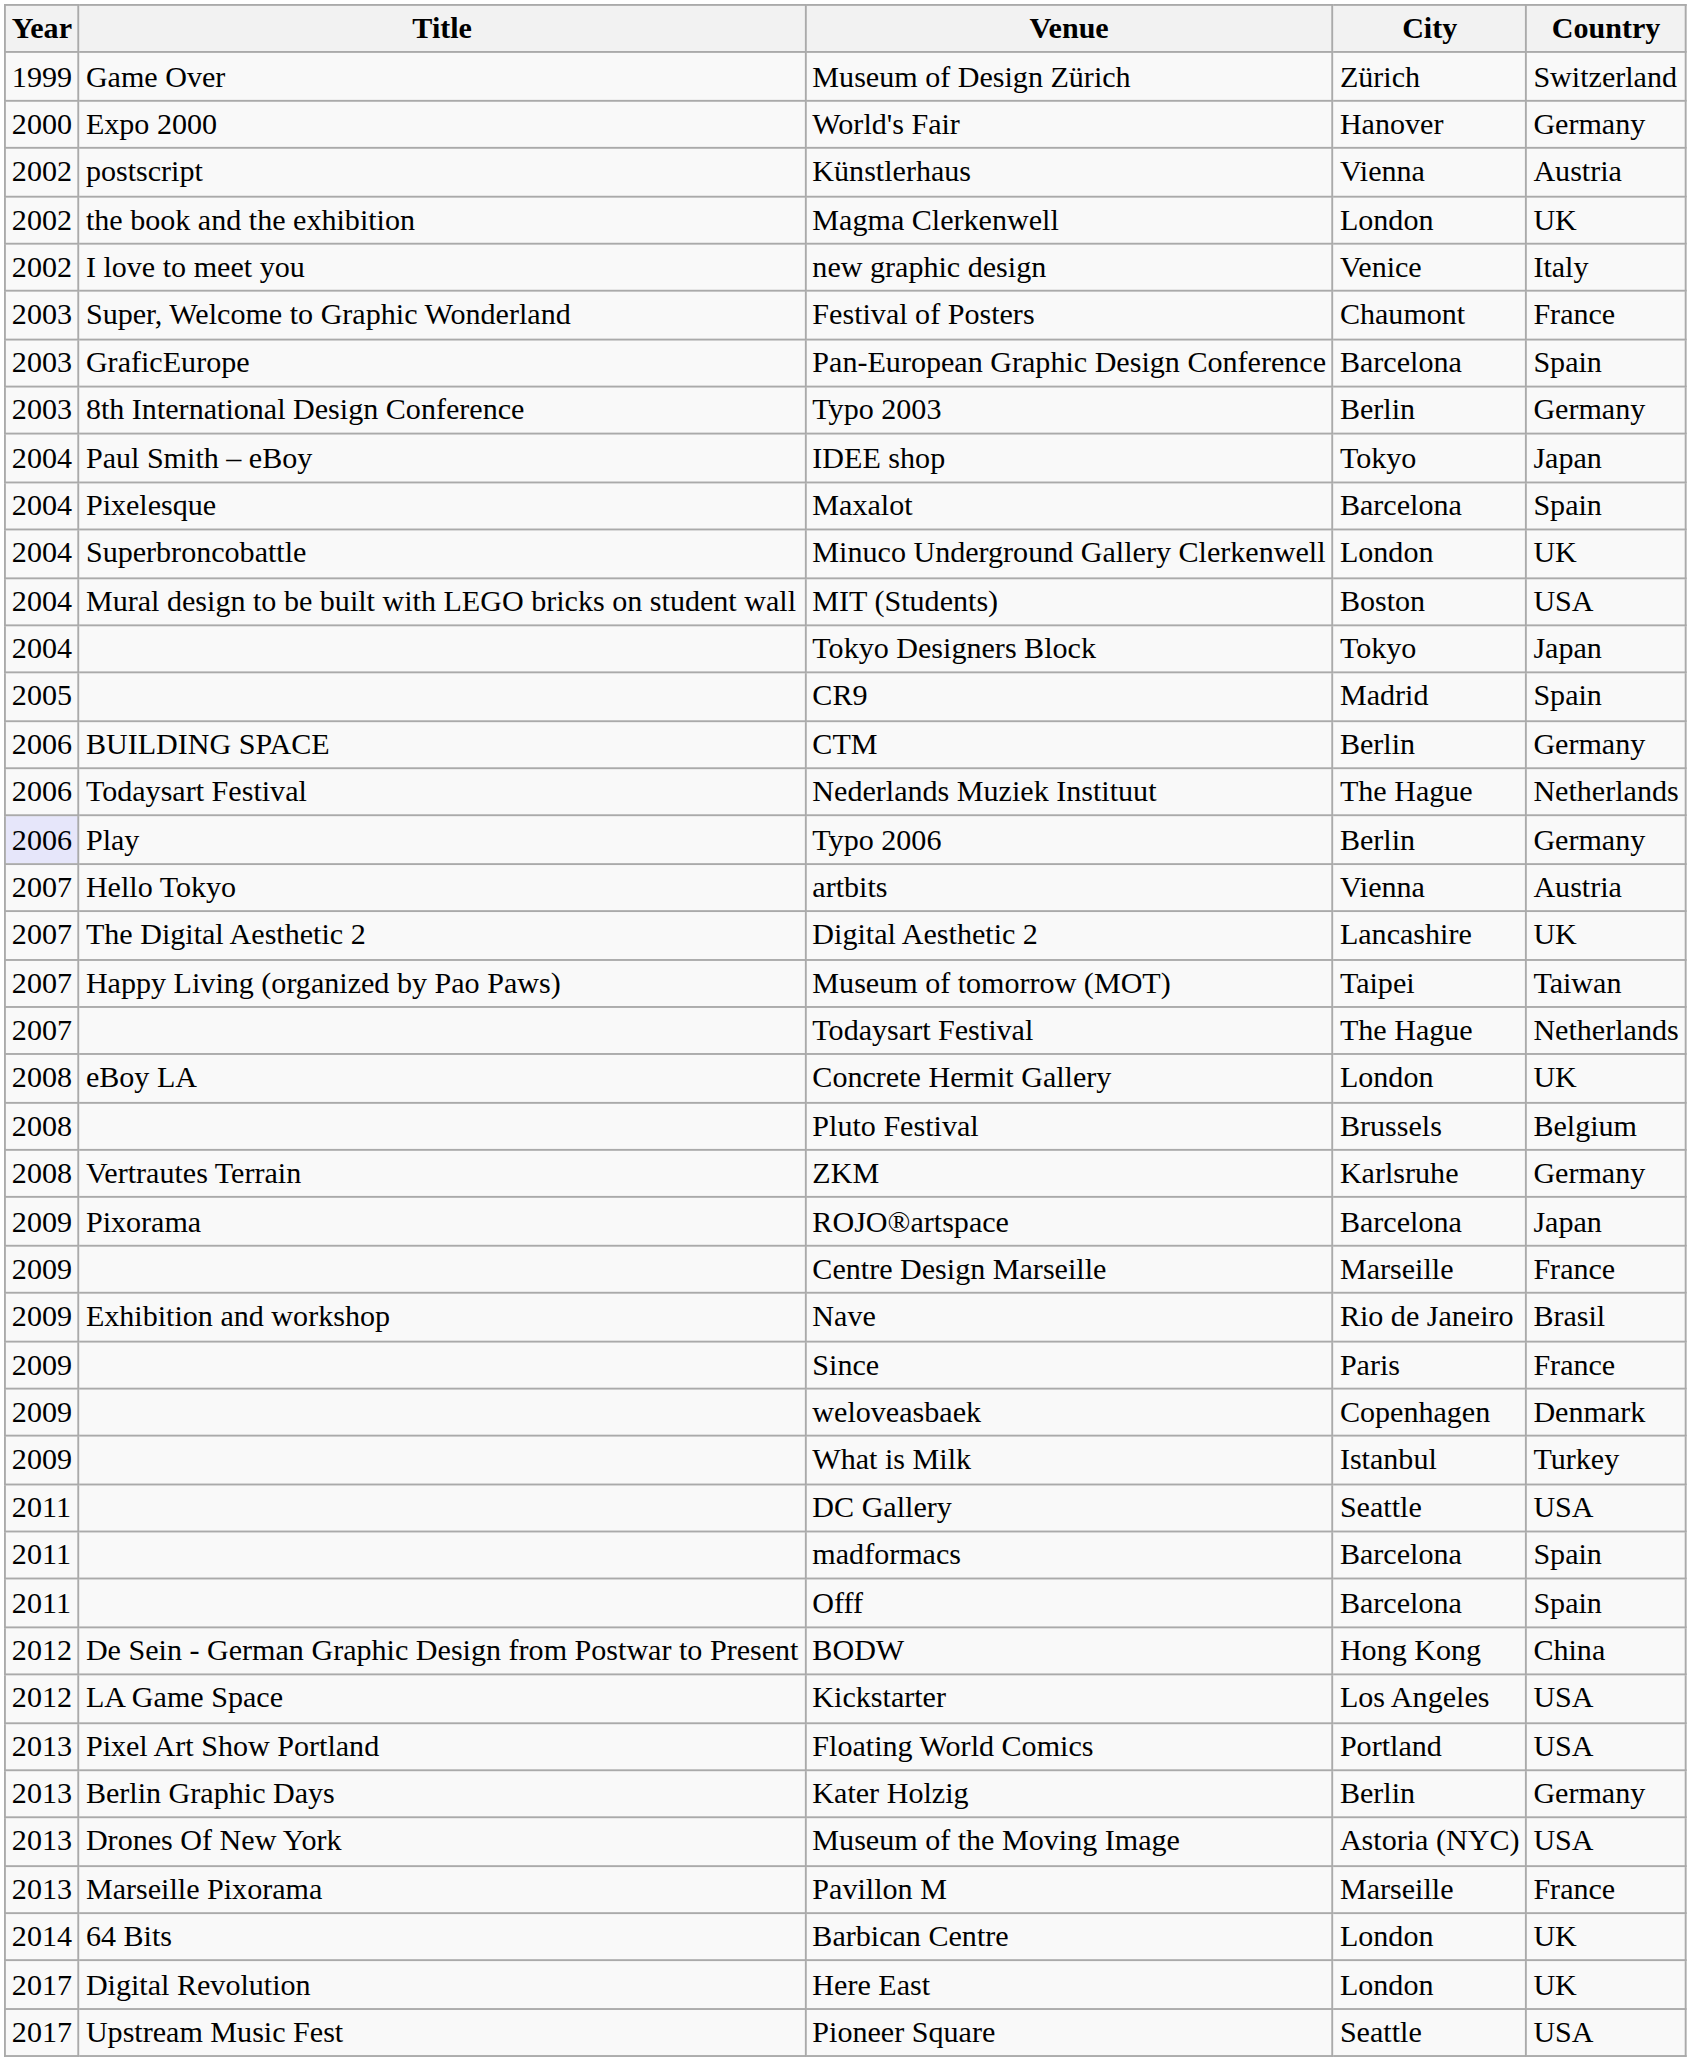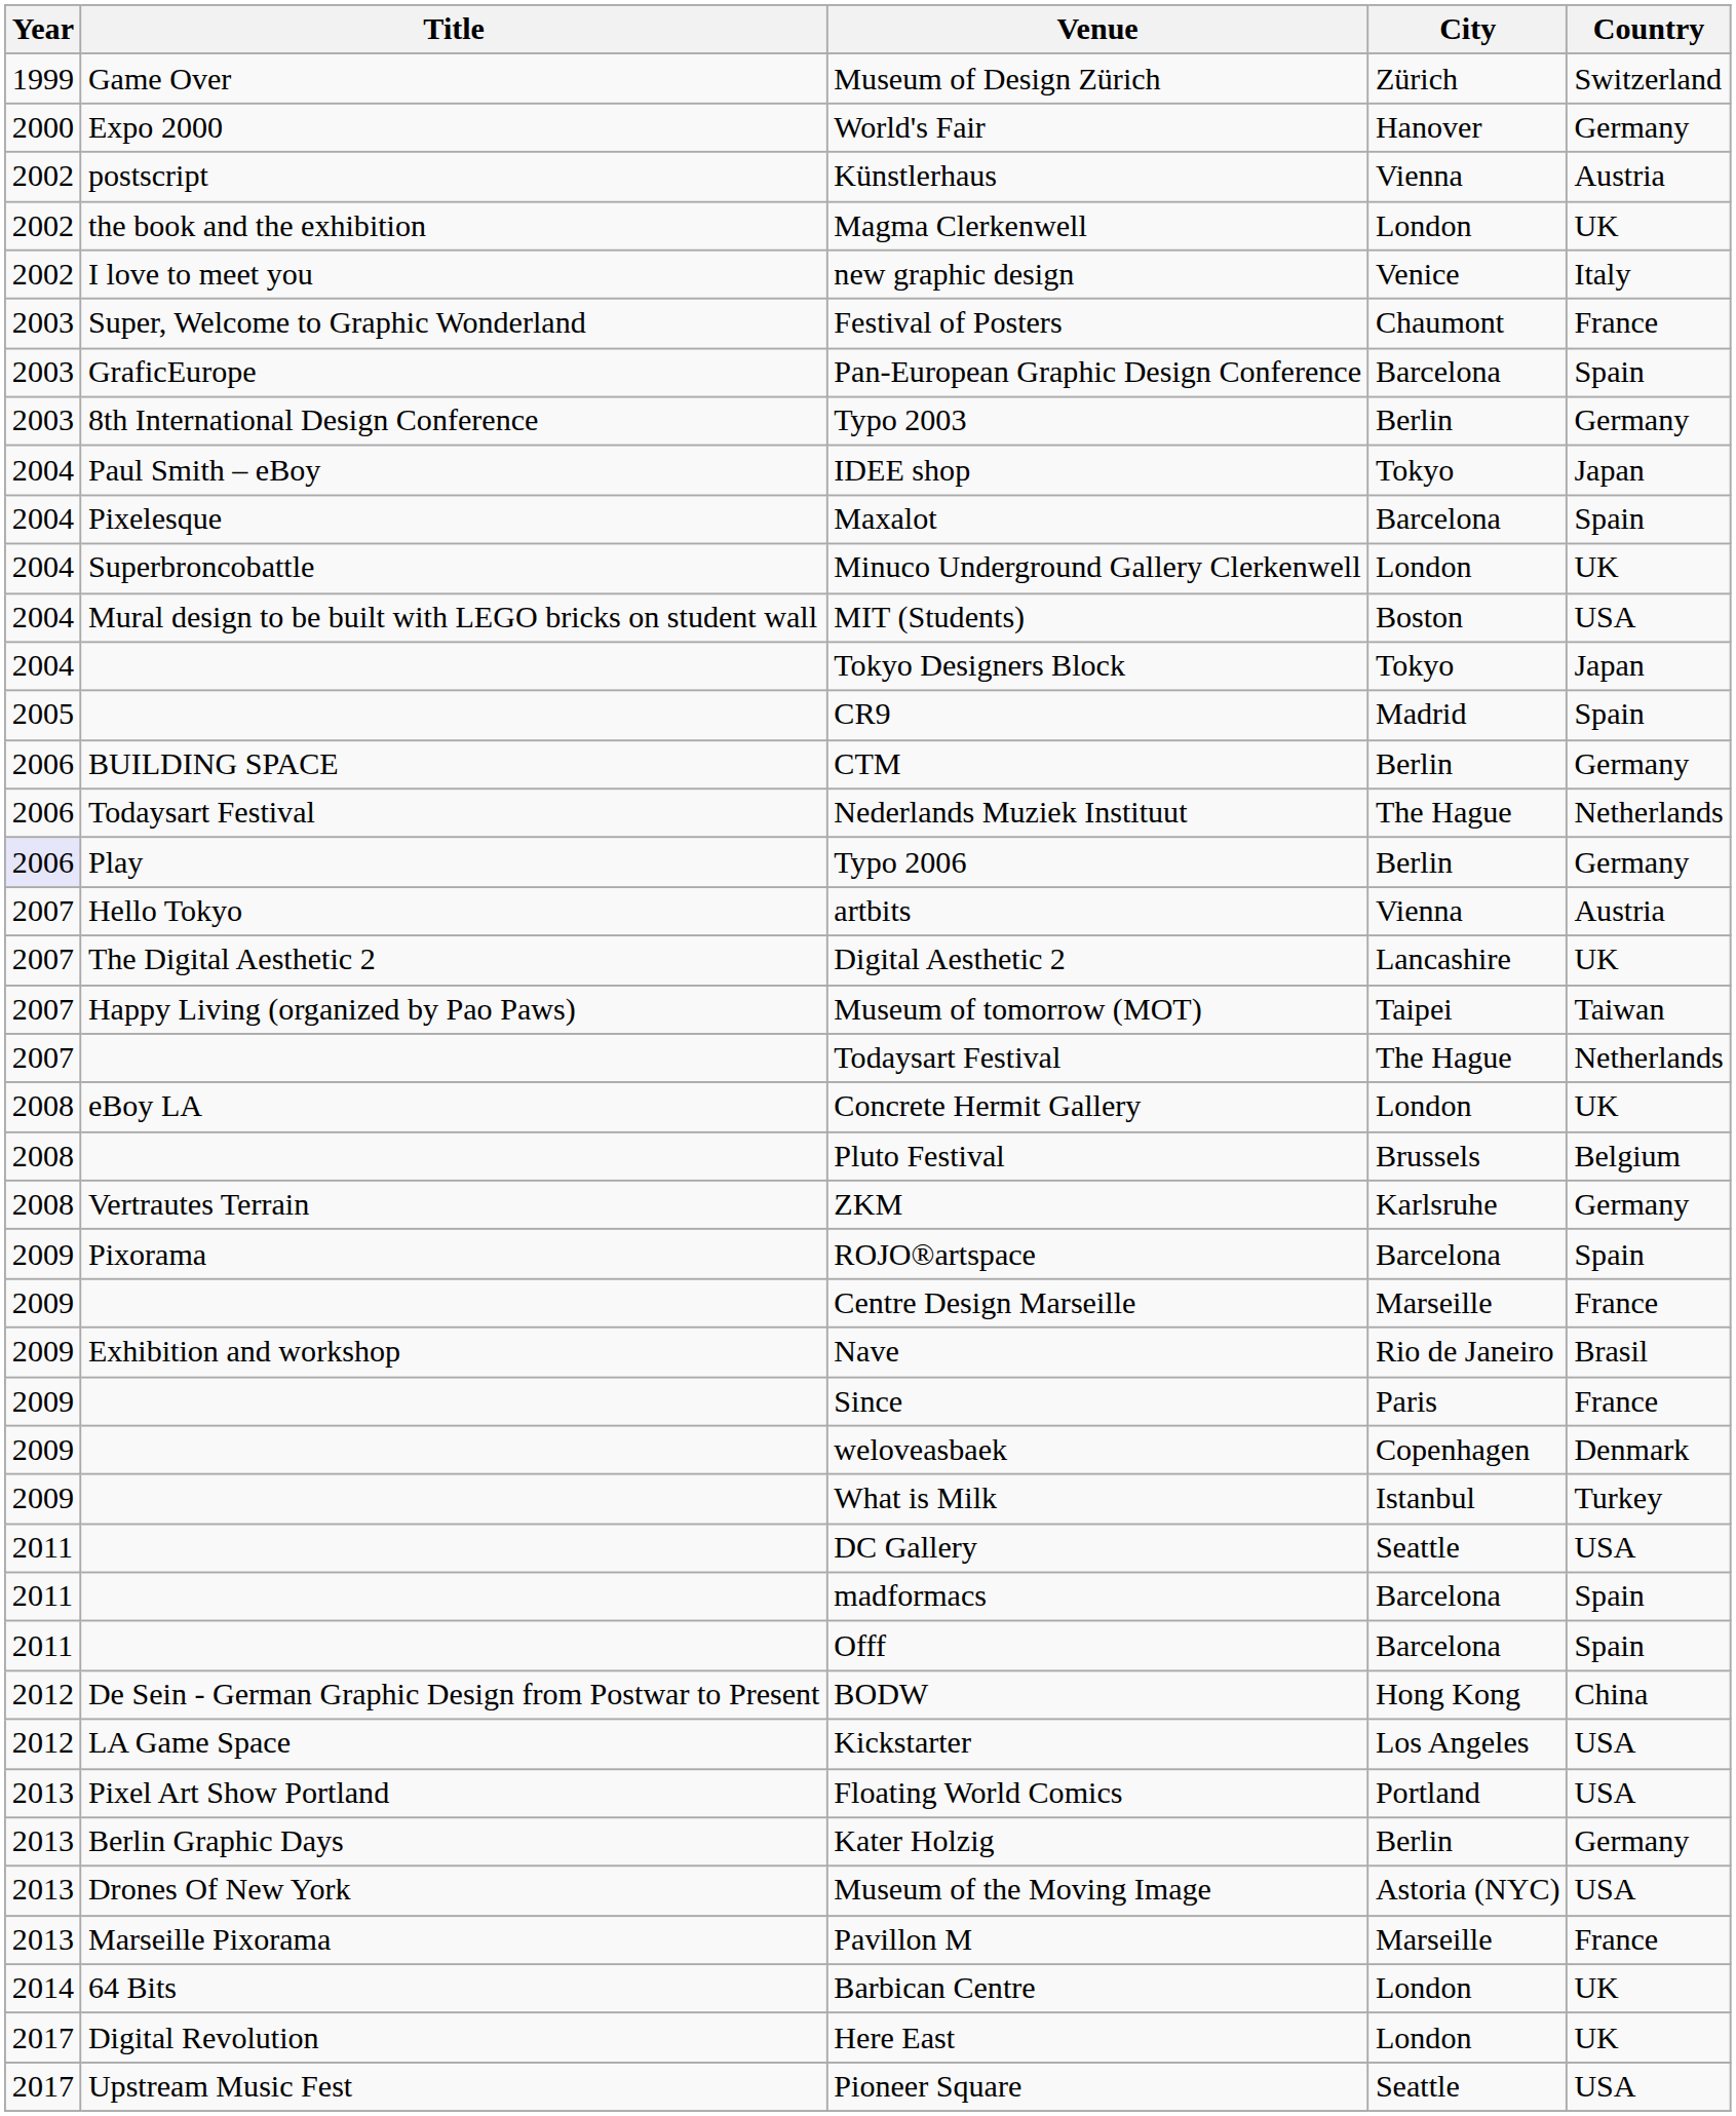 <table class="wikitable sortable" border="1">
 <tr>
 <th scope="col">Year</th>
 <th scope="col">Title</th>
 <th scope="col">Venue</th>
 <th scope="col">City</th>
 <th scope="col">Country</th>
 </tr>
 <tr>
 <td>1999</td>
 <td>Game Over</td>
 <td>Museum of Design Zürich</td>
 <td>Zürich</td>
 <td>Switzerland</td>
 </tr>
 <tr>
 <td>2000</td>
 <td>Expo 2000</td>
 <td>World's Fair</td>
 <td>Hanover</td>
 <td>Germany</td>
 </tr>
 <tr>
 <td>2002</td>
 <td>postscript</td>
 <td>Künstlerhaus</td>
 <td>Vienna</td>
 <td>Austria</td>
 </tr>
 <tr>
 <td>2002</td>
 <td>the book and the exhibition</td>
 <td>Magma Clerkenwell</td>
 <td>London</td>
 <td>UK</td>
 </tr>
 <tr>
 <td>2002</td>
 <td>I love to meet you</td>
 <td>new graphic design</td>
 <td>Venice</td>
 <td>Italy</td>
 </tr>
 <tr>
 <td>2003</td>
 <td>Super, Welcome to Graphic Wonderland</td>
 <td>Festival of Posters</td>
 <td>Chaumont</td>
 <td>France</td>
 </tr>
 <tr>
 <td>2003</td>
 <td>GraficEurope</td>
 <td>Pan-European Graphic Design Conference</td>
 <td>Barcelona</td>
 <td>Spain</td>
 </tr>
 <tr>
 <td>2003</td>
 <td>8th International Design Conference</td>
 <td>Typo 2003</td>
 <td>Berlin</td>
 <td>Germany</td>
 </tr>
 <tr>
 <td>2004</td>
 <td>Paul Smith – eBoy</td>
 <td>IDEE shop</td>
 <td>Tokyo</td>
 <td>Japan</td>
 </tr>
 <tr>
 <td>2004</td>
 <td>Pixelesque</td>
 <td>Maxalot</td>
 <td>Barcelona</td>
 <td>Spain</td>
 </tr>
 <tr>
 <td>2004</td>
 <td>Superbroncobattle</td>
 <td>Minuco Underground Gallery Clerkenwell</td>
 <td>London</td>
 <td>UK</td>
 </tr>
 <tr>
 <td>2004</td>
 <td>Mural design to be built with LEGO bricks on student wall</td>
 <td>MIT (Students)</td>
 <td>Boston</td>
 <td>USA</td>
 </tr>
 <tr>
 <td>2004</td>
 <td></td>
 <td>Tokyo Designers Block</td>
 <td>Tokyo</td>
 <td>Japan</td>
 </tr>
 <tr>
 <td>2005</td>
 <td></td>
 <td>CR9</td>
 <td>Madrid</td>
 <td>Spain</td>
 </tr>
 <tr>
 <td>2006</td>
 <td>BUILDING SPACE</td>
 <td>CTM</td>
 <td>Berlin</td>
 <td>Germany</td>
 </tr>
 <tr>
 <td>2006</td>
 <td>Todaysart Festival</td>
 <td>Nederlands Muziek Instituut</td>
 <td>The Hague</td>
 <td>Netherlands</td>
 </tr>
 <tr>
 <td style="background: lavender;">2006</td>
 <td>Play</td>
 <td>Typo 2006</td>
 <td>Berlin</td>
 <td>Germany</td>
 </tr>
 <tr>
 <td>2007</td>
 <td>Hello Tokyo</td>
 <td>artbits</td>
 <td>Vienna</td>
 <td>Austria</td>
 </tr>
 <tr>
 <td>2007</td>
 <td>The Digital Aesthetic 2</td>
 <td>Digital Aesthetic 2</td>
 <td>Lancashire</td>
 <td>UK</td>
 </tr>
 <tr>
 <td>2007</td>
 <td>Happy Living (organized by Pao Paws)</td>
 <td>Museum of tomorrow (MOT)</td>
 <td>Taipei</td>
 <td>Taiwan</td>
 </tr>
 <tr>
 <td>2007</td>
 <td></td>
 <td>Todaysart Festival</td>
 <td>The Hague</td>
 <td>Netherlands</td>
 </tr>
 <tr>
 <td>2008</td>
 <td>eBoy LA</td>
 <td>Concrete Hermit Gallery</td>
 <td>London</td>
 <td>UK</td>
 </tr>
 <tr>
 <td>2008</td>
 <td></td>
 <td>Pluto Festival</td>
 <td>Brussels</td>
 <td>Belgium</td>
 </tr>
 <tr>
 <td>2008</td>
 <td>Vertrautes Terrain</td>
 <td>ZKM</td>
 <td>Karlsruhe</td>
 <td>Germany</td>
 </tr>
 <tr>
 <td>2009</td>
 <td>Pixorama</td>
 <td>ROJO®artspace</td>
 <td>Barcelona</td>
-<td>Japan</td>
+<td>Spain</td>
 </tr>
 <tr>
 <td>2009</td>
 <td></td>
 <td>Centre Design Marseille</td>
 <td>Marseille</td>
 <td>France</td>
 </tr>
 <tr>
 <td>2009</td>
 <td>Exhibition and workshop</td>
 <td>Nave</td>
 <td>Rio de Janeiro</td>
 <td>Brasil</td>
 </tr>
 <tr>
 <td>2009</td>
 <td></td>
 <td>Since</td>
 <td>Paris</td>
 <td>France</td>
 </tr>
 <tr>
 <td>2009</td>
 <td></td>
 <td>weloveasbaek</td>
 <td>Copenhagen</td>
 <td>Denmark</td>
 </tr>
 <tr>
 <td>2009</td>
 <td></td>
 <td>What is Milk</td>
 <td>Istanbul</td>
 <td>Turkey</td>
 </tr>
 <tr>
 <td>2011</td>
 <td></td>
 <td>DC Gallery</td>
 <td>Seattle</td>
 <td>USA</td>
 </tr>
 <tr>
 <td>2011</td>
 <td></td>
 <td>madformacs</td>
 <td>Barcelona</td>
 <td>Spain</td>
 </tr>
 <tr>
 <td>2011</td>
 <td></td>
 <td>Offf</td>
 <td>Barcelona</td>
 <td>Spain</td>
 </tr>
 <tr>
 <td>2012</td>
 <td>De Sein - German Graphic Design from Postwar to Present</td>
 <td>BODW</td>
 <td>Hong Kong</td>
 <td>China</td>
 </tr>
 <tr>
 <td>2012</td>
 <td>LA Game Space</td>
 <td>Kickstarter</td>
 <td>Los Angeles</td>
 <td>USA</td>
 </tr>
 <tr>
 <td>2013</td>
 <td>Pixel Art Show Portland</td>
 <td>Floating World Comics</td>
 <td>Portland</td>
 <td>USA</td>
 </tr>
 <tr>
 <td>2013</td>
 <td>Berlin Graphic Days</td>
 <td>Kater Holzig</td>
 <td>Berlin</td>
 <td>Germany</td>
 </tr>
 <tr>
 <td>2013</td>
 <td>Drones Of New York</td>
 <td>Museum of the Moving Image</td>
 <td>Astoria (NYC)</td>
 <td>USA</td>
 </tr>
 <tr>
 <td>2013</td>
 <td>Marseille Pixorama</td>
 <td>Pavillon M</td>
 <td>Marseille</td>
 <td>France</td>
 </tr>
 <tr>
 <td>2014</td>
 <td>64 Bits</td>
 <td>Barbican Centre</td>
 <td>London</td>
 <td>UK</td>
 </tr>
 <tr>
 <td>2017</td>
 <td>Digital Revolution</td>
 <td>Here East</td>
 <td>London</td>
 <td>UK</td>
 </tr>
 <tr>
 <td>2017</td>
 <td>Upstream Music Fest</td>
 <td>Pioneer Square</td>
 <td>Seattle</td>
 <td>USA</td>
 </tr>
 </table>
